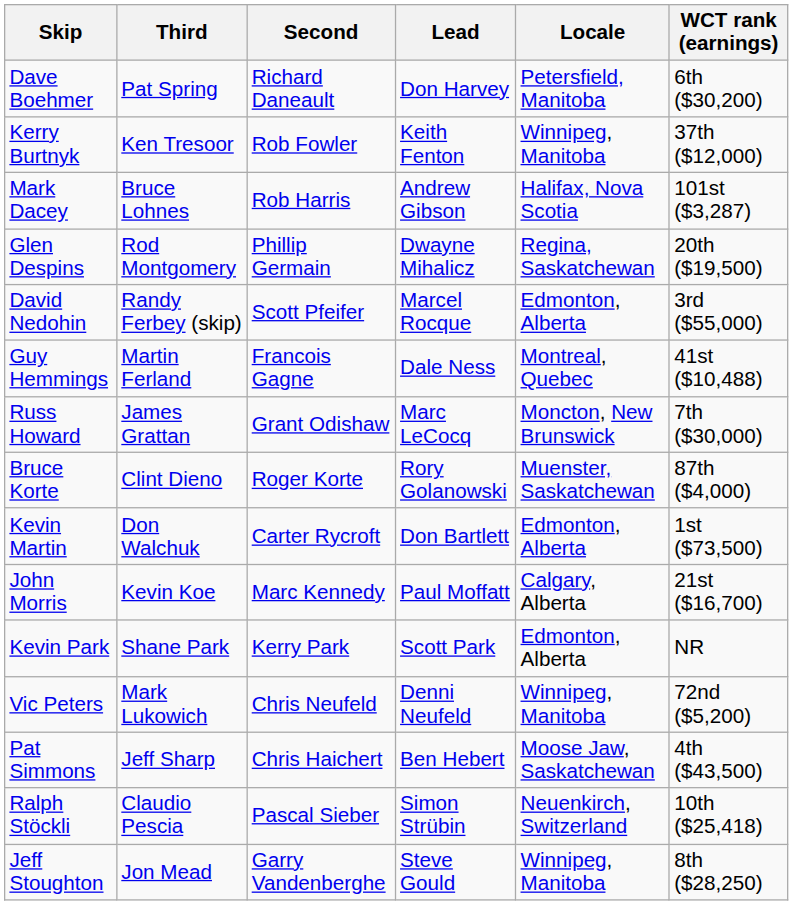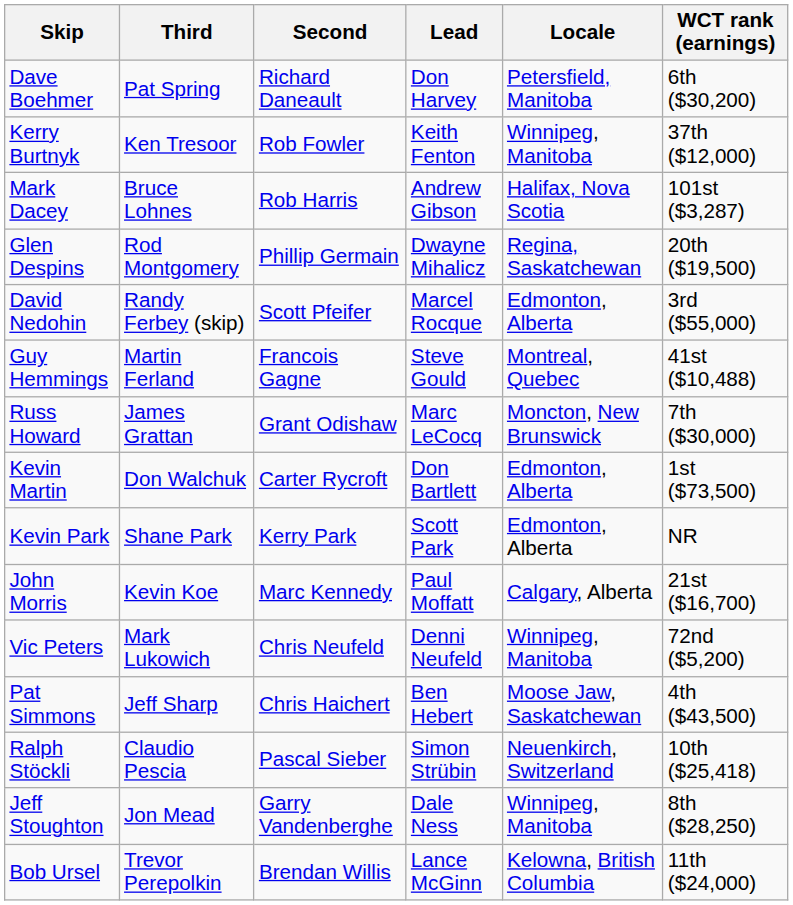 <table class="wikitable">
 <tr>
 <th>Skip</th>
 <th>Third</th>
 <th>Second</th>
 <th>Lead</th>
 <th>Locale</th>
 <th>WCT rank (earnings)</th>
 </tr>
 <tr>
 <td><a href='#'>Dave Boehmer</a></td>
 <td><a href='#'>Pat Spring</a></td>
 <td><a href='#'>Richard Daneault</a></td>
 <td><a href='#'>Don Harvey</a></td>
 <td> <a href='#'>Petersfield, Manitoba</a></td>
 <td>6th ($30,200)</td>
 </tr>
 <tr>
 <td><a href='#'>Kerry Burtnyk</a></td>
 <td><a href='#'>Ken Tresoor</a></td>
 <td><a href='#'>Rob Fowler</a></td>
 <td><a href='#'>Keith Fenton</a></td>
 <td> <a href='#'>Winnipeg</a>, <a href='#'>Manitoba</a></td>
 <td>37th ($12,000)</td>
 </tr>
 <tr>
 <td><a href='#'>Mark Dacey</a></td>
 <td><a href='#'>Bruce Lohnes</a></td>
 <td><a href='#'>Rob Harris</a></td>
 <td><a href='#'>Andrew Gibson</a></td>
 <td> <a href='#'>Halifax, Nova Scotia</a></td>
 <td>101st ($3,287)</td>
 </tr>
 <tr>
 <td><a href='#'>Glen Despins</a></td>
 <td><a href='#'>Rod Montgomery</a></td>
 <td><a href='#'>Phillip Germain</a></td>
 <td><a href='#'>Dwayne Mihalicz</a></td>
 <td> <a href='#'>Regina, Saskatchewan</a></td>
 <td>20th ($19,500)</td>
 </tr>
 <tr>
 <td><a href='#'>David Nedohin</a></td>
 <td><a href='#'>Randy Ferbey</a> (skip)</td>
 <td><a href='#'>Scott Pfeifer</a></td>
 <td><a href='#'>Marcel Rocque</a></td>
 <td> <a href='#'>Edmonton</a>, <a href='#'>Alberta</a></td>
 <td>3rd ($55,000)</td>
 </tr>
 <tr>
 <td><a href='#'>Guy Hemmings</a></td>
 <td><a href='#'>Martin Ferland</a></td>
 <td><a href='#'>Francois Gagne</a></td>
-<td><a href='#'>Dale Ness</a></td>
+<td><a href='#'>Steve Gould</a></td>
 <td> <a href='#'>Montreal</a>, <a href='#'>Quebec</a></td>
 <td>41st ($10,488)</td>
 </tr>
 <tr>
 <td><a href='#'>Russ Howard</a></td>
 <td><a href='#'>James Grattan</a></td>
 <td><a href='#'>Grant Odishaw</a></td>
 <td><a href='#'>Marc LeCocq</a></td>
 <td> <a href='#'>Moncton</a>, <a href='#'>New Brunswick</a></td>
 <td>7th ($30,000)</td>
 </tr>
 <tr>
-<td><a href='#'>Bruce Korte</a></td>
-<td><a href='#'>Clint Dieno</a></td>
-<td><a href='#'>Roger Korte</a></td>
-<td><a href='#'>Rory Golanowski</a></td>
-<td> <a href='#'>Muenster, Saskatchewan</a></td>
-<td>87th ($4,000)</td>
-</tr>
-<tr>
 <td><a href='#'>Kevin Martin</a></td>
 <td><a href='#'>Don Walchuk</a></td>
 <td><a href='#'>Carter Rycroft</a></td>
 <td><a href='#'>Don Bartlett</a></td>
 <td> <a href='#'>Edmonton</a>, <a href='#'>Alberta</a></td>
 <td>1st ($73,500)</td>
 </tr>
 <tr>
+<td><a href='#'>Kevin Park</a></td>
+<td><a href='#'>Shane Park</a></td>
+<td><a href='#'>Kerry Park</a></td>
+<td><a href='#'>Scott Park</a></td>
+<td> <a href='#'>Edmonton</a>, Alberta</td>
+<td>NR</td>
+</tr>
+<tr>
 <td><a href='#'>John Morris</a></td>
 <td><a href='#'>Kevin Koe</a></td>
 <td><a href='#'>Marc Kennedy</a></td>
 <td><a href='#'>Paul Moffatt</a></td>
 <td> <a href='#'>Calgary</a>, Alberta</td>
 <td>21st ($16,700)</td>
-</tr>
-<tr>
-<td><a href='#'>Kevin Park</a></td>
-<td><a href='#'>Shane Park</a></td>
-<td><a href='#'>Kerry Park</a></td>
-<td><a href='#'>Scott Park</a></td>
-<td> <a href='#'>Edmonton</a>, Alberta</td>
-<td>NR</td>
 </tr>
 <tr>
 <td><a href='#'>Vic Peters</a></td>
 <td><a href='#'>Mark Lukowich</a></td>
 <td><a href='#'>Chris Neufeld</a></td>
 <td><a href='#'>Denni Neufeld</a></td>
 <td> <a href='#'>Winnipeg</a>, <a href='#'>Manitoba</a></td>
 <td>72nd ($5,200)</td>
 </tr>
 <tr>
 <td><a href='#'>Pat Simmons</a></td>
 <td><a href='#'>Jeff Sharp</a></td>
 <td><a href='#'>Chris Haichert</a></td>
 <td><a href='#'>Ben Hebert</a></td>
 <td> <a href='#'>Moose Jaw</a>, <a href='#'>Saskatchewan</a></td>
 <td>4th ($43,500)</td>
 </tr>
 <tr>
 <td><a href='#'>Ralph Stöckli</a></td>
 <td><a href='#'>Claudio Pescia</a></td>
 <td><a href='#'>Pascal Sieber</a></td>
 <td><a href='#'>Simon Strübin</a></td>
 <td> <a href='#'>Neuenkirch</a>, <a href='#'>Switzerland</a></td>
 <td>10th ($25,418)</td>
 </tr>
 <tr>
 <td><a href='#'>Jeff Stoughton</a></td>
 <td><a href='#'>Jon Mead</a></td>
 <td><a href='#'>Garry Vandenberghe</a></td>
-<td><a href='#'>Steve Gould</a></td>
+<td><a href='#'>Dale Ness</a></td>
 <td> <a href='#'>Winnipeg</a>, <a href='#'>Manitoba</a></td>
 <td>8th ($28,250)</td>
 </tr>
+<tr>
+<td><a href='#'>Bob Ursel</a></td>
+<td><a href='#'>Trevor Perepolkin</a></td>
+<td><a href='#'>Brendan Willis</a></td>
+<td><a href='#'>Lance McGinn</a></td>
+<td> <a href='#'>Kelowna</a>, <a href='#'>British Columbia</a></td>
+<td>11th ($24,000)</td>
+</tr>
 </table>
